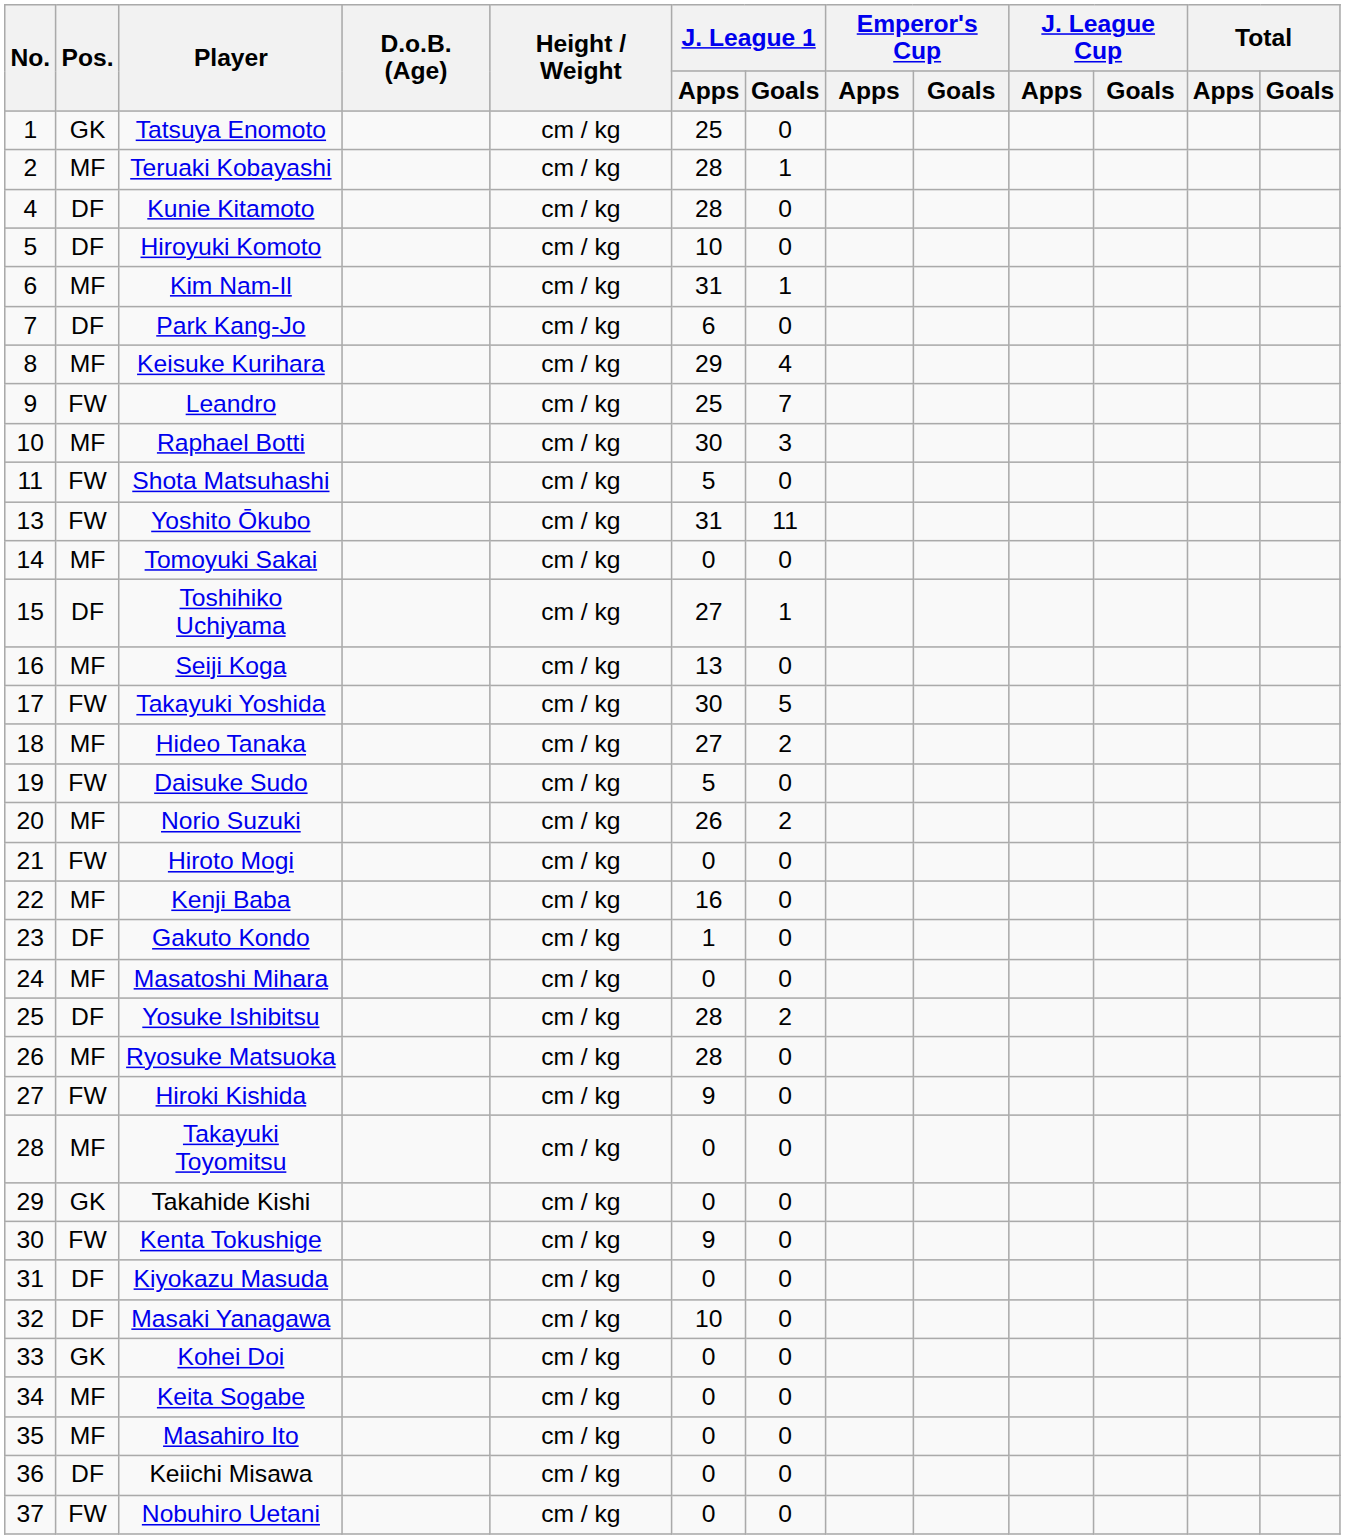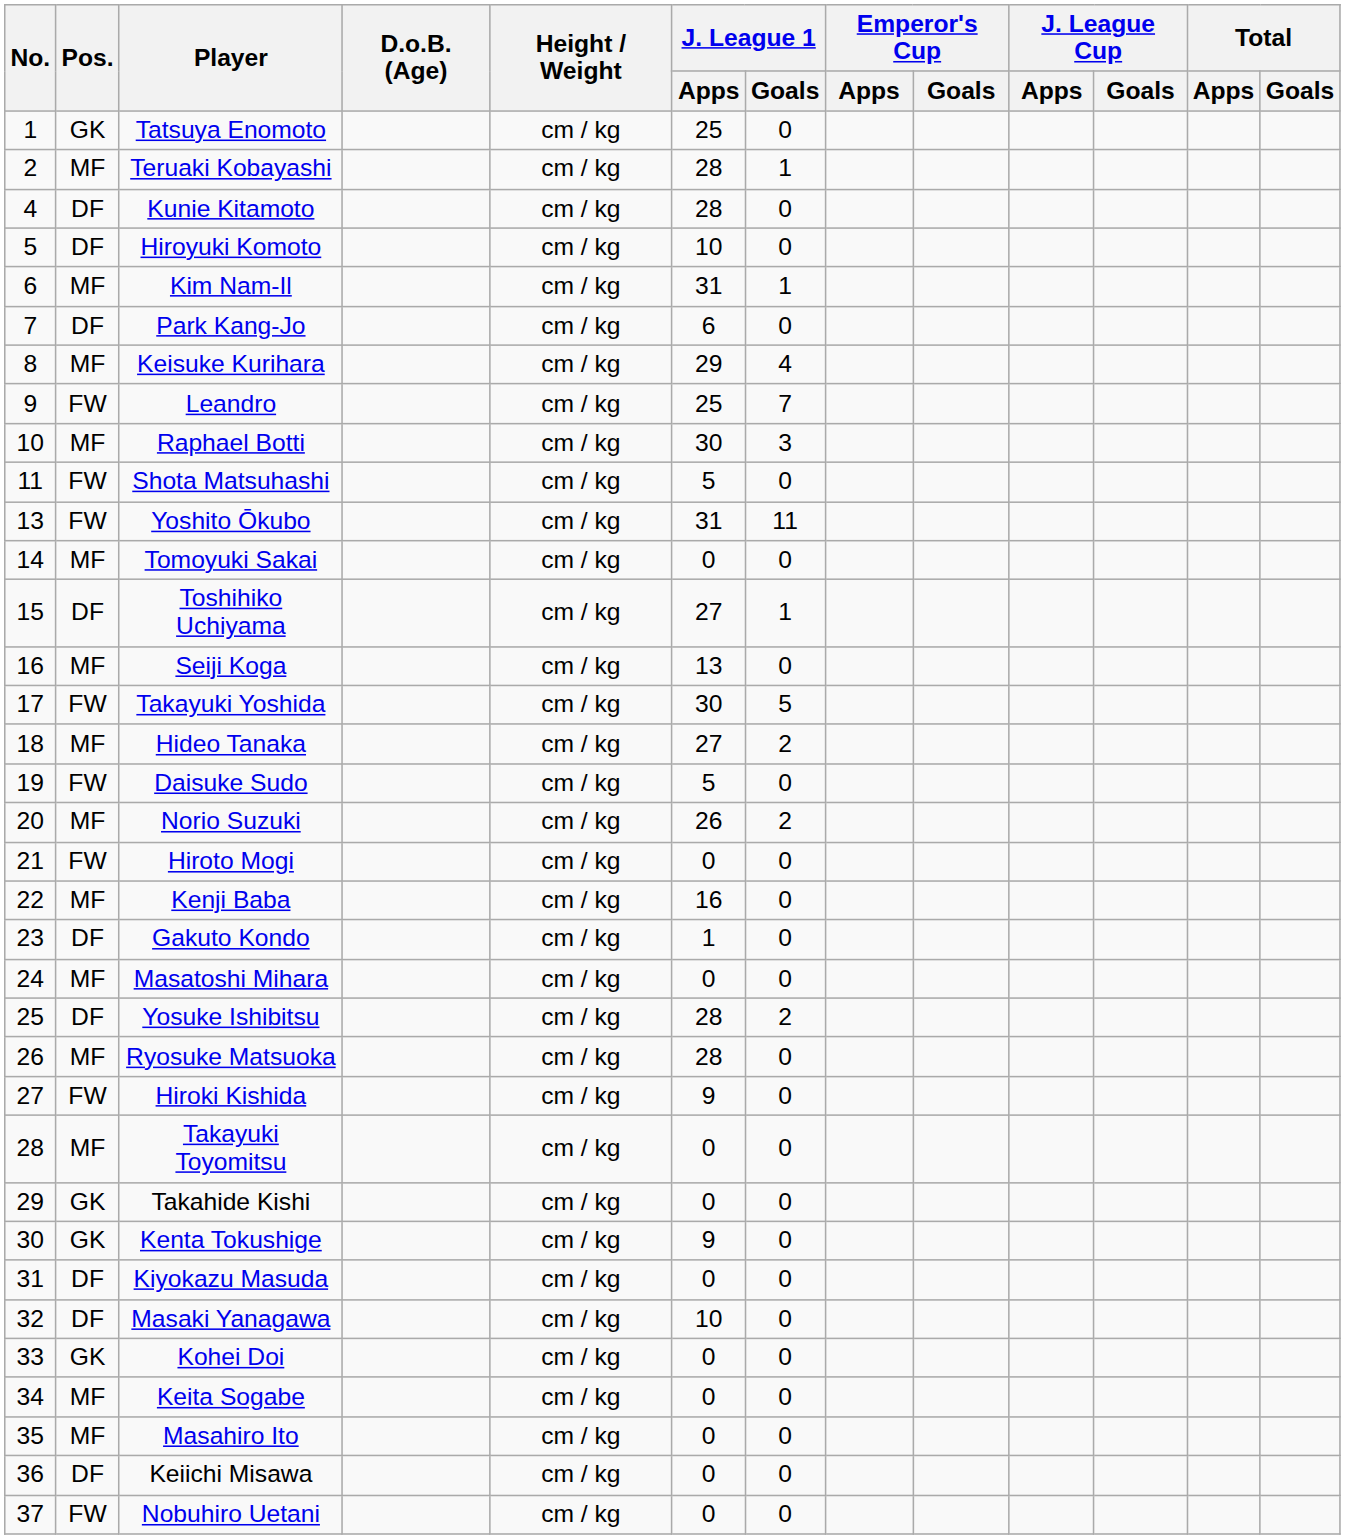 <table class="wikitable" style="text-align:center;">
 <tr>
 <th rowspan="2">No.</th>
 <th rowspan="2">Pos.</th>
 <th rowspan="2">Player</th>
 <th rowspan="2">D.o.B. (Age)</th>
 <th rowspan="2">Height / Weight</th>
 <th colspan="2"><a href='#'>J. League 1</a></th>
 <th colspan="2"><a href='#'>Emperor's Cup</a></th>
 <th colspan="2"><a href='#'>J. League Cup</a></th>
 <th colspan="2">Total</th>
 </tr>
 <tr>
 <th>Apps</th>
 <th>Goals</th>
 <th>Apps</th>
 <th>Goals</th>
 <th>Apps</th>
 <th>Goals</th>
 <th>Apps</th>
 <th>Goals</th>
 </tr>
 <tr>
 <td>1</td>
 <td>GK</td>
 <td><a href='#'>Tatsuya Enomoto</a></td>
 <td></td>
 <td>cm / kg</td>
 <td>25</td>
 <td>0</td>
 <td></td>
 <td></td>
 <td></td>
 <td></td>
 <td></td>
 <td></td>
 </tr>
 <tr>
 <td>2</td>
 <td>MF</td>
 <td><a href='#'>Teruaki Kobayashi</a></td>
 <td></td>
 <td>cm / kg</td>
 <td>28</td>
 <td>1</td>
 <td></td>
 <td></td>
 <td></td>
 <td></td>
 <td></td>
 <td></td>
 </tr>
 <tr>
 <td>4</td>
 <td>DF</td>
 <td><a href='#'>Kunie Kitamoto</a></td>
 <td></td>
 <td>cm / kg</td>
 <td>28</td>
 <td>0</td>
 <td></td>
 <td></td>
 <td></td>
 <td></td>
 <td></td>
 <td></td>
 </tr>
 <tr>
 <td>5</td>
 <td>DF</td>
 <td><a href='#'>Hiroyuki Komoto</a></td>
 <td></td>
 <td>cm / kg</td>
 <td>10</td>
 <td>0</td>
 <td></td>
 <td></td>
 <td></td>
 <td></td>
 <td></td>
 <td></td>
 </tr>
 <tr>
 <td>6</td>
 <td>MF</td>
 <td><a href='#'>Kim Nam-Il</a></td>
 <td></td>
 <td>cm / kg</td>
 <td>31</td>
 <td>1</td>
 <td></td>
 <td></td>
 <td></td>
 <td></td>
 <td></td>
 <td></td>
 </tr>
 <tr>
 <td>7</td>
 <td>DF</td>
 <td><a href='#'>Park Kang-Jo</a></td>
 <td></td>
 <td>cm / kg</td>
 <td>6</td>
 <td>0</td>
 <td></td>
 <td></td>
 <td></td>
 <td></td>
 <td></td>
 <td></td>
 </tr>
 <tr>
 <td>8</td>
 <td>MF</td>
 <td><a href='#'>Keisuke Kurihara</a></td>
 <td></td>
 <td>cm / kg</td>
 <td>29</td>
 <td>4</td>
 <td></td>
 <td></td>
 <td></td>
 <td></td>
 <td></td>
 <td></td>
 </tr>
 <tr>
 <td>9</td>
 <td>FW</td>
 <td><a href='#'>Leandro</a></td>
 <td></td>
 <td>cm / kg</td>
 <td>25</td>
 <td>7</td>
 <td></td>
 <td></td>
 <td></td>
 <td></td>
 <td></td>
 <td></td>
 </tr>
 <tr>
 <td>10</td>
 <td>MF</td>
 <td><a href='#'>Raphael Botti</a></td>
 <td></td>
 <td>cm / kg</td>
 <td>30</td>
 <td>3</td>
 <td></td>
 <td></td>
 <td></td>
 <td></td>
 <td></td>
 <td></td>
 </tr>
 <tr>
 <td>11</td>
 <td>FW</td>
 <td><a href='#'>Shota Matsuhashi</a></td>
 <td></td>
 <td>cm / kg</td>
 <td>5</td>
 <td>0</td>
 <td></td>
 <td></td>
 <td></td>
 <td></td>
 <td></td>
 <td></td>
 </tr>
 <tr>
 <td>13</td>
 <td>FW</td>
 <td><a href='#'>Yoshito Ōkubo</a></td>
 <td></td>
 <td>cm / kg</td>
 <td>31</td>
 <td>11</td>
 <td></td>
 <td></td>
 <td></td>
 <td></td>
 <td></td>
 <td></td>
 </tr>
 <tr>
 <td>14</td>
 <td>MF</td>
 <td><a href='#'>Tomoyuki Sakai</a></td>
 <td></td>
 <td>cm / kg</td>
 <td>0</td>
 <td>0</td>
 <td></td>
 <td></td>
 <td></td>
 <td></td>
 <td></td>
 <td></td>
 </tr>
 <tr>
 <td>15</td>
 <td>DF</td>
 <td><a href='#'>Toshihiko Uchiyama</a></td>
 <td></td>
 <td>cm / kg</td>
 <td>27</td>
 <td>1</td>
 <td></td>
 <td></td>
 <td></td>
 <td></td>
 <td></td>
 <td></td>
 </tr>
 <tr>
 <td>16</td>
 <td>MF</td>
 <td><a href='#'>Seiji Koga</a></td>
 <td></td>
 <td>cm / kg</td>
 <td>13</td>
 <td>0</td>
 <td></td>
 <td></td>
 <td></td>
 <td></td>
 <td></td>
 <td></td>
 </tr>
 <tr>
 <td>17</td>
 <td>FW</td>
 <td><a href='#'>Takayuki Yoshida</a></td>
 <td></td>
 <td>cm / kg</td>
 <td>30</td>
 <td>5</td>
 <td></td>
 <td></td>
 <td></td>
 <td></td>
 <td></td>
 <td></td>
 </tr>
 <tr>
 <td>18</td>
 <td>MF</td>
 <td><a href='#'>Hideo Tanaka</a></td>
 <td></td>
 <td>cm / kg</td>
 <td>27</td>
 <td>2</td>
 <td></td>
 <td></td>
 <td></td>
 <td></td>
 <td></td>
 <td></td>
 </tr>
 <tr>
 <td>19</td>
 <td>FW</td>
 <td><a href='#'>Daisuke Sudo</a></td>
 <td></td>
 <td>cm / kg</td>
 <td>5</td>
 <td>0</td>
 <td></td>
 <td></td>
 <td></td>
 <td></td>
 <td></td>
 <td></td>
 </tr>
 <tr>
 <td>20</td>
 <td>MF</td>
 <td><a href='#'>Norio Suzuki</a></td>
 <td></td>
 <td>cm / kg</td>
 <td>26</td>
 <td>2</td>
 <td></td>
 <td></td>
 <td></td>
 <td></td>
 <td></td>
 <td></td>
 </tr>
 <tr>
 <td>21</td>
 <td>FW</td>
 <td><a href='#'>Hiroto Mogi</a></td>
 <td></td>
 <td>cm / kg</td>
 <td>0</td>
 <td>0</td>
 <td></td>
 <td></td>
 <td></td>
 <td></td>
 <td></td>
 <td></td>
 </tr>
 <tr>
 <td>22</td>
 <td>MF</td>
 <td><a href='#'>Kenji Baba</a></td>
 <td></td>
 <td>cm / kg</td>
 <td>16</td>
 <td>0</td>
 <td></td>
 <td></td>
 <td></td>
 <td></td>
 <td></td>
 <td></td>
 </tr>
 <tr>
 <td>23</td>
 <td>DF</td>
 <td><a href='#'>Gakuto Kondo</a></td>
 <td></td>
 <td>cm / kg</td>
 <td>1</td>
 <td>0</td>
 <td></td>
 <td></td>
 <td></td>
 <td></td>
 <td></td>
 <td></td>
 </tr>
 <tr>
 <td>24</td>
 <td>MF</td>
 <td><a href='#'>Masatoshi Mihara</a></td>
 <td></td>
 <td>cm / kg</td>
 <td>0</td>
 <td>0</td>
 <td></td>
 <td></td>
 <td></td>
 <td></td>
 <td></td>
 <td></td>
 </tr>
 <tr>
 <td>25</td>
 <td>DF</td>
 <td><a href='#'>Yosuke Ishibitsu</a></td>
 <td></td>
 <td>cm / kg</td>
 <td>28</td>
 <td>2</td>
 <td></td>
 <td></td>
 <td></td>
 <td></td>
 <td></td>
 <td></td>
 </tr>
 <tr>
 <td>26</td>
 <td>MF</td>
 <td><a href='#'>Ryosuke Matsuoka</a></td>
 <td></td>
 <td>cm / kg</td>
 <td>28</td>
 <td>0</td>
 <td></td>
 <td></td>
 <td></td>
 <td></td>
 <td></td>
 <td></td>
 </tr>
 <tr>
 <td>27</td>
 <td>FW</td>
 <td><a href='#'>Hiroki Kishida</a></td>
 <td></td>
 <td>cm / kg</td>
 <td>9</td>
 <td>0</td>
 <td></td>
 <td></td>
 <td></td>
 <td></td>
 <td></td>
 <td></td>
 </tr>
 <tr>
 <td>28</td>
 <td>MF</td>
 <td><a href='#'>Takayuki Toyomitsu</a></td>
 <td></td>
 <td>cm / kg</td>
 <td>0</td>
 <td>0</td>
 <td></td>
 <td></td>
 <td></td>
 <td></td>
 <td></td>
 <td></td>
 </tr>
 <tr>
 <td>29</td>
 <td>GK</td>
 <td>Takahide Kishi</td>
 <td></td>
 <td>cm / kg</td>
 <td>0</td>
 <td>0</td>
 <td></td>
 <td></td>
 <td></td>
 <td></td>
 <td></td>
 <td></td>
 </tr>
 <tr>
 <td>30</td>
-<td>FW</td>
+<td>GK</td>
 <td><a href='#'>Kenta Tokushige</a></td>
 <td></td>
 <td>cm / kg</td>
 <td>9</td>
 <td>0</td>
 <td></td>
 <td></td>
 <td></td>
 <td></td>
 <td></td>
 <td></td>
 </tr>
 <tr>
 <td>31</td>
 <td>DF</td>
 <td><a href='#'>Kiyokazu Masuda</a></td>
 <td></td>
 <td>cm / kg</td>
 <td>0</td>
 <td>0</td>
 <td></td>
 <td></td>
 <td></td>
 <td></td>
 <td></td>
 <td></td>
 </tr>
 <tr>
 <td>32</td>
 <td>DF</td>
 <td><a href='#'>Masaki Yanagawa</a></td>
 <td></td>
 <td>cm / kg</td>
 <td>10</td>
 <td>0</td>
 <td></td>
 <td></td>
 <td></td>
 <td></td>
 <td></td>
 <td></td>
 </tr>
 <tr>
 <td>33</td>
 <td>GK</td>
 <td><a href='#'>Kohei Doi</a></td>
 <td></td>
 <td>cm / kg</td>
 <td>0</td>
 <td>0</td>
 <td></td>
 <td></td>
 <td></td>
 <td></td>
 <td></td>
 <td></td>
 </tr>
 <tr>
 <td>34</td>
 <td>MF</td>
 <td><a href='#'>Keita Sogabe</a></td>
 <td></td>
 <td>cm / kg</td>
 <td>0</td>
 <td>0</td>
 <td></td>
 <td></td>
 <td></td>
 <td></td>
 <td></td>
 <td></td>
 </tr>
 <tr>
 <td>35</td>
 <td>MF</td>
 <td><a href='#'>Masahiro Ito</a></td>
 <td></td>
 <td>cm / kg</td>
 <td>0</td>
 <td>0</td>
 <td></td>
 <td></td>
 <td></td>
 <td></td>
 <td></td>
 <td></td>
 </tr>
 <tr>
 <td>36</td>
 <td>DF</td>
 <td>Keiichi Misawa</td>
 <td></td>
 <td>cm / kg</td>
 <td>0</td>
 <td>0</td>
 <td></td>
 <td></td>
 <td></td>
 <td></td>
 <td></td>
 <td></td>
 </tr>
 <tr>
 <td>37</td>
 <td>FW</td>
 <td><a href='#'>Nobuhiro Uetani</a></td>
 <td></td>
 <td>cm / kg</td>
 <td>0</td>
 <td>0</td>
 <td></td>
 <td></td>
 <td></td>
 <td></td>
 <td></td>
 <td></td>
 </tr>
 </table>
